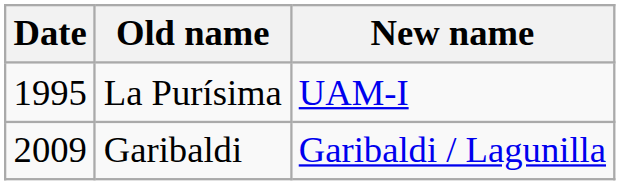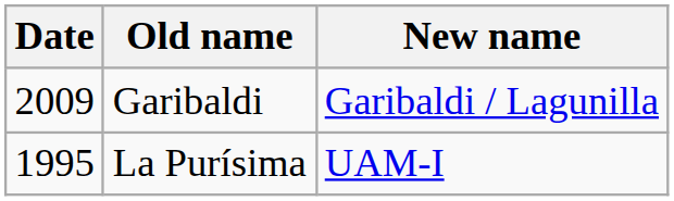 <table class="wikitable sortable">
 <tr>
 <th>Date</th>
 <th>Old name</th>
 <th>New name</th>
 </tr>
 <tr>
+<td>2009</td>
+<td>Garibaldi</td>
+<td><a href='#'>Garibaldi / Lagunilla</a></td>
+</tr>
+<tr>
 <td>1995</td>
 <td>La Purísima</td>
 <td><a href='#'>UAM-I</a></td>
 </tr>
-<tr>
-<td>2009</td>
-<td>Garibaldi</td>
-<td><a href='#'>Garibaldi / Lagunilla</a></td>
-</tr>
 </table>
